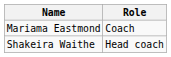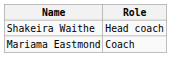 <table class="wikitable">
 <tr>
 <th>Name</th>
 <th>Role</th>
 </tr>
 <tr>
+<td> Shakeira Waithe</td>
+<td>Head coach</td>
+</tr>
+<tr>
 <td> Mariama Eastmond</td>
 <td>Coach</td>
 </tr>
-<tr>
-<td> Shakeira Waithe</td>
-<td>Head coach</td>
-</tr>
 </table>
